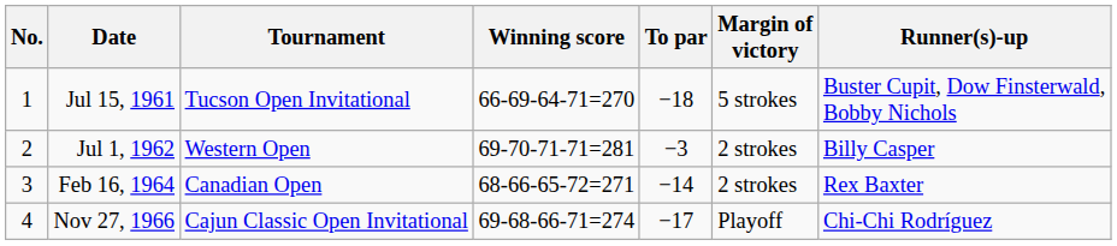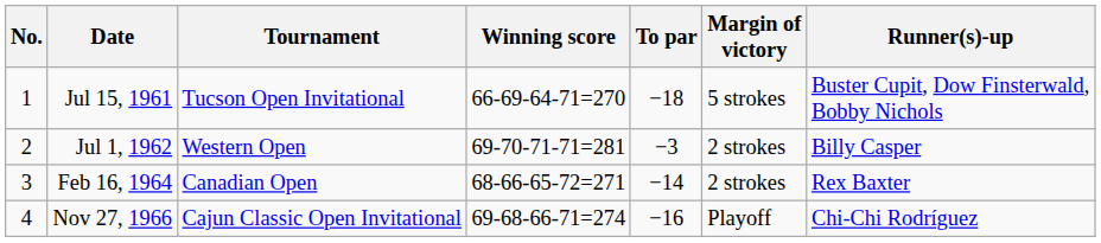 <table class="wikitable" style="font-size:95%;">
 <tr>
 <th>No.</th>
 <th>Date</th>
 <th>Tournament</th>
 <th>Winning score</th>
 <th>To par</th>
 <th>Margin of<br>victory</th>
 <th>Runner(s)-up</th>
 </tr>
 <tr>
 <td align=center>1</td>
 <td align=right>Jul 15, <a href='#'>1961</a></td>
 <td><a href='#'>Tucson Open Invitational</a></td>
 <td>66-69-64-71=270</td>
 <td align=center>−18</td>
 <td>5 strokes</td>
 <td> <a href='#'>Buster Cupit</a>,  <a href='#'>Dow Finsterwald</a>,<br> <a href='#'>Bobby Nichols</a></td>
 </tr>
 <tr>
 <td align=center>2</td>
 <td align=right>Jul 1, <a href='#'>1962</a></td>
 <td><a href='#'>Western Open</a></td>
 <td>69-70-71-71=281</td>
 <td align=center>−3</td>
 <td>2 strokes</td>
 <td> <a href='#'>Billy Casper</a></td>
 </tr>
 <tr>
 <td align=center>3</td>
 <td align=right>Feb 16, <a href='#'>1964</a></td>
 <td><a href='#'>Canadian Open</a></td>
 <td>68-66-65-72=271</td>
 <td align=center>−14</td>
 <td>2 strokes</td>
 <td> <a href='#'>Rex Baxter</a></td>
 </tr>
 <tr>
 <td align=center>4</td>
 <td align=right>Nov 27, <a href='#'>1966</a></td>
 <td><a href='#'>Cajun Classic Open Invitational</a></td>
 <td>69-68-66-71=274</td>
-<td align=center>−17</td>
+<td align=center>−16</td>
 <td>Playoff</td>
 <td> <a href='#'>Chi-Chi Rodríguez</a></td>
 </tr>
 </table>
